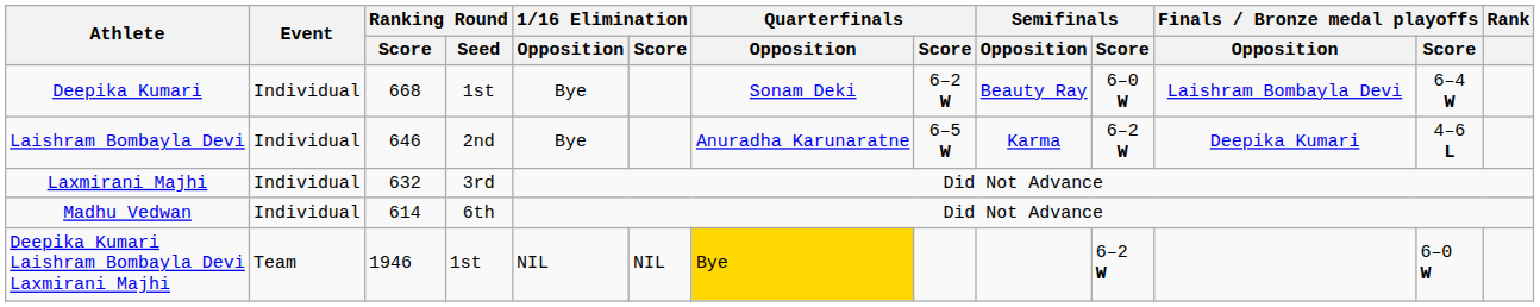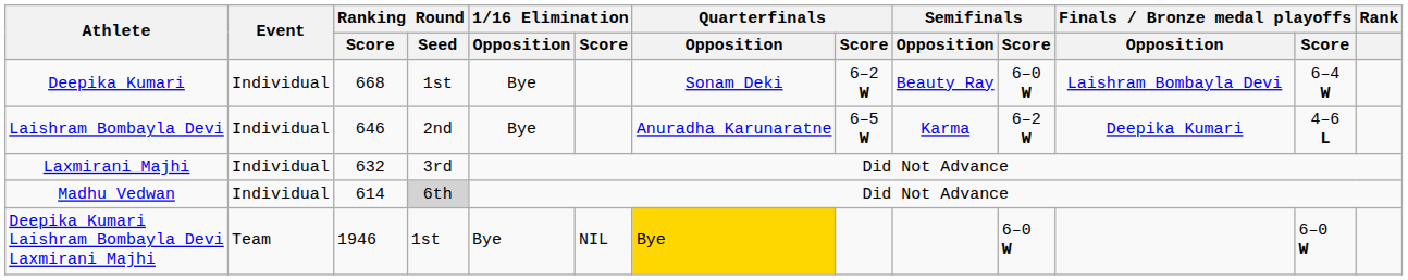 <table class=wikitable style="font-size:90%" style="text-align:center;">
 <tr>
 <th rowspan=2>Athlete</th>
 <th rowspan=2>Event</th>
 <th colspan=2>Ranking Round</th>
 <th colspan=2>1/16 Elimination</th>
 <th colspan="2">Quarterfinals</th>
 <th colspan="2">Semifinals</th>
 <th colspan="2">Finals / Bronze medal playoffs</th>
 <th>Rank</th>
 </tr>
 <tr>
 <th>Score</th>
 <th>Seed</th>
 <th>Opposition</th>
 <th>Score</th>
 <th>Opposition</th>
 <th>Score</th>
 <th>Opposition</th>
 <th>Score</th>
 <th>Opposition</th>
 <th>Score</th>
 <th></th>
 </tr>
 <tr align=center>
 <td><a href='#'>Deepika Kumari</a></td>
 <td>Individual</td>
 <td>668</td>
 <td>1st</td>
 <td>Bye</td>
 <td></td>
 <td><a href='#'>Sonam Deki</a><br></td>
 <td>6–2<br><strong>W</strong></td>
 <td><a href='#'>Beauty Ray</a><br></td>
 <td>6–0<br><strong>W</strong></td>
 <td><a href='#'>Laishram Bombayla Devi</a><br></td>
 <td>6–4<br><strong>W</strong></td>
 <td></td>
 </tr>
 <tr align=center>
 <td><a href='#'>Laishram Bombayla Devi</a></td>
 <td>Individual</td>
 <td>646</td>
 <td>2nd</td>
 <td>Bye</td>
 <td></td>
 <td><a href='#'>Anuradha Karunaratne</a><br></td>
 <td>6–5<br><strong>W</strong></td>
 <td><a href='#'>Karma</a><br></td>
 <td>6–2<br><strong>W</strong></td>
 <td><a href='#'>Deepika Kumari</a><br></td>
 <td>4–6<br><strong>L</strong></td>
 <td></td>
 </tr>
 <tr align=center>
 <td><a href='#'>Laxmirani Majhi</a></td>
 <td>Individual</td>
 <td>632</td>
 <td>3rd</td>
 <td colspan="9">Did Not Advance</td>
 </tr>
 <tr align=center>
 <td><a href='#'>Madhu Vedwan</a></td>
 <td>Individual</td>
 <td>614</td>
-<td>6th</td>
+<td style="background: lightgrey;">6th</td>
 <td colspan="9">Did Not Advance</td>
 </tr>
 <tr>
 <td><a href='#'>Deepika Kumari</a><br><a href='#'>Laishram Bombayla Devi</a><br><a href='#'>Laxmirani Majhi</a></td>
 <td>Team</td>
 <td>1946</td>
 <td>1st</td>
-<td>NIL</td>
+<td>Bye</td>
 <td>NIL</td>
 <td style="background: gold;">Bye</td>
 <td></td>
 <td></td>
-<td>6–2<br><strong>W</strong></td>
+<td>6–0<br><strong>W</strong></td>
 <td></td>
 <td>6–0<br><strong>W</strong></td>
 <td></td>
 </tr>
 </table>
